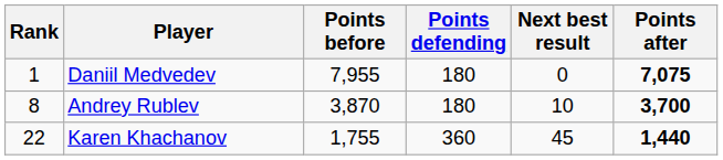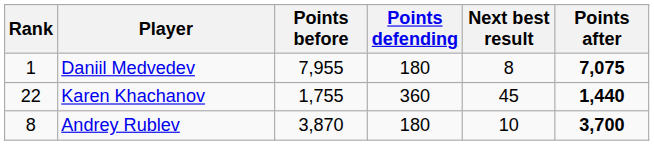 <table class="wikitable sortable">
 <tr>
 <th style="width:30px;">Rank</th>
 <th style="width:185px;">Player</th>
 <th style="width:75px;">Points before</th>
 <th style="width:75px;"><a href='#'>Points defending</a></th>
 <th style="width:75px;">Next best result</th>
 <th style="width:75px;">Points after</th>
 </tr>
 <tr>
 <td style="text-align:center;">1</td>
 <td> <a href='#'>Daniil Medvedev</a></td>
 <td style="text-align:center;">7,955</td>
 <td style="text-align:center;">180</td>
-<td style="text-align:center;">0</td>
+<td style="text-align:center;">8</td>
 <td style="text-align:center;"><strong>7,075</strong></td>
+</tr>
+<tr>
+<td style="text-align:center;">22</td>
+<td> <a href='#'>Karen Khachanov</a></td>
+<td style="text-align:center;">1,755</td>
+<td style="text-align:center;">360</td>
+<td style="text-align:center;">45</td>
+<td style="text-align:center;"><strong>1,440</strong></td>
 </tr>
 <tr>
 <td style="text-align:center;">8</td>
 <td> <a href='#'>Andrey Rublev</a></td>
 <td style="text-align:center;">3,870</td>
 <td style="text-align:center;">180</td>
 <td style="text-align:center;">10</td>
 <td style="text-align:center;"><strong>3,700</strong></td>
 </tr>
-<tr>
-<td style="text-align:center;">22</td>
-<td> <a href='#'>Karen Khachanov</a></td>
-<td style="text-align:center;">1,755</td>
-<td style="text-align:center;">360</td>
-<td style="text-align:center;">45</td>
-<td style="text-align:center;"><strong>1,440</strong></td>
-</tr>
 </table>
